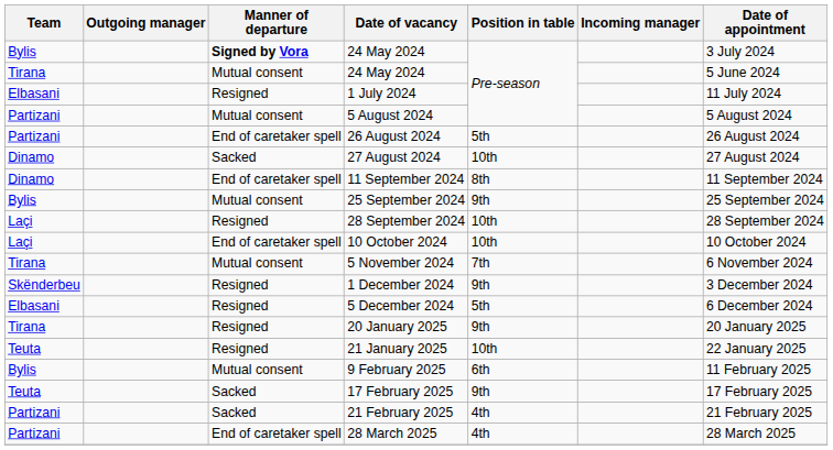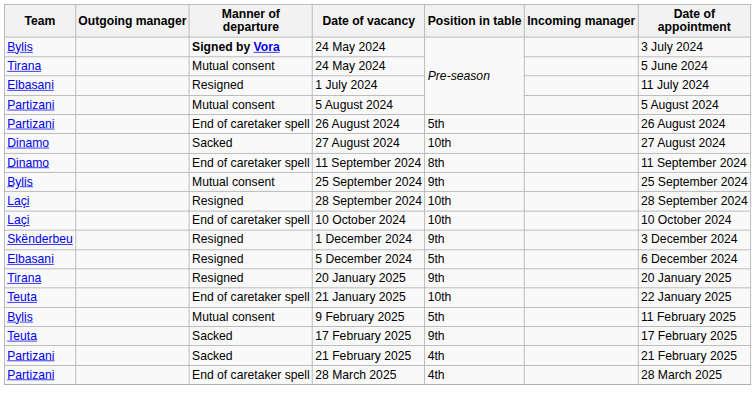 <table class="wikitable sortable">
 <tr>
 <th>Team</th>
 <th>Outgoing manager</th>
 <th>Manner of<br>departure</th>
 <th>Date of vacancy</th>
 <th>Position in table</th>
 <th>Incoming manager</th>
 <th>Date of<br>appointment</th>
 </tr>
 <tr>
 <td><a href='#'>Bylis</a></td>
 <td> </td>
 <td><strong>Signed by <a href='#'>Vora</a></strong></td>
 <td>24 May 2024</td>
 <td rowspan=4><em>Pre-season</em></td>
 <td> </td>
 <td>3 July 2024</td>
 </tr>
 <tr>
 <td><a href='#'>Tirana</a></td>
 <td> </td>
 <td>Mutual consent</td>
 <td>24 May 2024</td>
 <td> </td>
 <td>5 June 2024</td>
 </tr>
 <tr>
 <td><a href='#'>Elbasani</a></td>
 <td> </td>
 <td>Resigned</td>
 <td>1 July 2024</td>
 <td> </td>
 <td>11 July 2024</td>
 </tr>
 <tr>
 <td><a href='#'>Partizani</a></td>
 <td> </td>
 <td>Mutual consent</td>
 <td>5 August 2024</td>
 <td> </td>
 <td>5 August 2024</td>
 </tr>
 <tr>
 <td><a href='#'>Partizani</a></td>
 <td> </td>
 <td>End of caretaker spell</td>
 <td>26 August 2024</td>
 <td>5th</td>
 <td> </td>
 <td>26 August 2024</td>
 </tr>
 <tr>
 <td><a href='#'>Dinamo</a></td>
 <td> </td>
 <td>Sacked</td>
 <td>27 August 2024</td>
 <td>10th</td>
 <td> </td>
 <td>27 August 2024</td>
 </tr>
 <tr>
 <td><a href='#'>Dinamo</a></td>
 <td> </td>
 <td>End of caretaker spell</td>
 <td>11 September 2024</td>
 <td>8th</td>
 <td> </td>
 <td>11 September 2024</td>
 </tr>
 <tr>
 <td><a href='#'>Bylis</a></td>
 <td> </td>
 <td>Mutual consent</td>
 <td>25 September 2024</td>
 <td>9th</td>
 <td> </td>
 <td>25 September 2024</td>
 </tr>
 <tr>
 <td><a href='#'>Laçi</a></td>
 <td> </td>
 <td>Resigned</td>
 <td>28 September 2024</td>
 <td>10th</td>
 <td> </td>
 <td>28 September 2024</td>
 </tr>
 <tr>
 <td><a href='#'>Laçi</a></td>
 <td> </td>
 <td>End of caretaker spell</td>
 <td>10 October 2024</td>
 <td>10th</td>
 <td> </td>
 <td>10 October 2024</td>
 </tr>
 <tr>
-<td><a href='#'>Tirana</a></td>
-<td> </td>
-<td>Mutual consent</td>
-<td>5 November 2024</td>
-<td>7th</td>
-<td> </td>
-<td>6 November 2024</td>
-</tr>
-<tr>
 <td><a href='#'>Skënderbeu</a></td>
 <td> </td>
 <td>Resigned</td>
 <td>1 December 2024</td>
 <td>9th</td>
 <td> </td>
 <td>3 December 2024</td>
 </tr>
 <tr>
 <td><a href='#'>Elbasani</a></td>
 <td> </td>
 <td>Resigned</td>
 <td>5 December 2024</td>
 <td>5th</td>
 <td> </td>
 <td>6 December 2024</td>
 </tr>
 <tr>
 <td><a href='#'>Tirana</a></td>
 <td> </td>
 <td>Resigned</td>
 <td>20 January 2025</td>
 <td>9th</td>
 <td> </td>
 <td>20 January 2025</td>
 </tr>
 <tr>
 <td><a href='#'>Teuta</a></td>
 <td> </td>
-<td>Resigned</td>
+<td>End of caretaker spell</td>
 <td>21 January 2025</td>
 <td>10th</td>
 <td> </td>
 <td>22 January 2025</td>
 </tr>
 <tr>
 <td><a href='#'>Bylis</a></td>
 <td> </td>
 <td>Mutual consent</td>
 <td>9 February 2025</td>
-<td>6th</td>
+<td>5th</td>
 <td> </td>
 <td>11 February 2025</td>
 </tr>
 <tr>
 <td><a href='#'>Teuta</a></td>
 <td> </td>
 <td>Sacked</td>
 <td>17 February 2025</td>
 <td>9th</td>
 <td> </td>
 <td>17 February 2025</td>
 </tr>
 <tr>
 <td><a href='#'>Partizani</a></td>
 <td> </td>
 <td>Sacked</td>
 <td>21 February 2025</td>
 <td>4th</td>
 <td> </td>
 <td>21 February 2025</td>
 </tr>
 <tr>
 <td><a href='#'>Partizani</a></td>
 <td> </td>
 <td>End of caretaker spell</td>
 <td>28 March 2025</td>
 <td>4th</td>
 <td> </td>
 <td>28 March 2025</td>
 </tr>
 <tr>
 </tr>
 </table>
